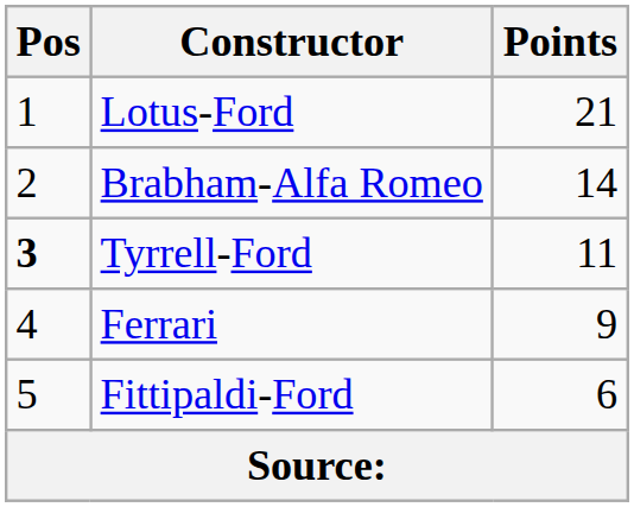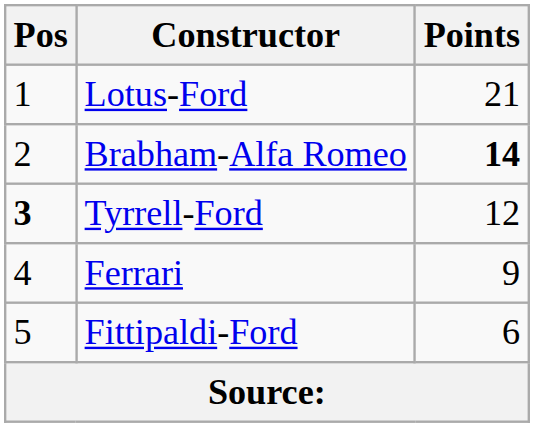 <table class="wikitable" style="font-size: 95%;">
 <tr>
 <th>Pos</th>
 <th>Constructor</th>
 <th>Points</th>
 </tr>
 <tr>
 <td>1</td>
 <td> <a href='#'>Lotus</a>-<a href='#'>Ford</a></td>
 <td align="right">21</td>
 </tr>
 <tr>
 <td>2</td>
 <td> <a href='#'>Brabham</a>-<a href='#'>Alfa Romeo</a></td>
-<td align="right">14</td>
+<td align="right"><strong>14</strong></td>
 </tr>
 <tr>
 <td><strong>3</strong></td>
 <td> <a href='#'>Tyrrell</a>-<a href='#'>Ford</a></td>
-<td align="right">11</td>
+<td align="right">12</td>
 </tr>
 <tr>
 <td>4</td>
 <td> <a href='#'>Ferrari</a></td>
 <td align="right">9</td>
 </tr>
 <tr>
 <td>5</td>
 <td> <a href='#'>Fittipaldi</a>-<a href='#'>Ford</a></td>
 <td align="right">6</td>
 </tr>
 <tr>
 <th colspan=4>Source:</th>
 </tr>
 </table>
